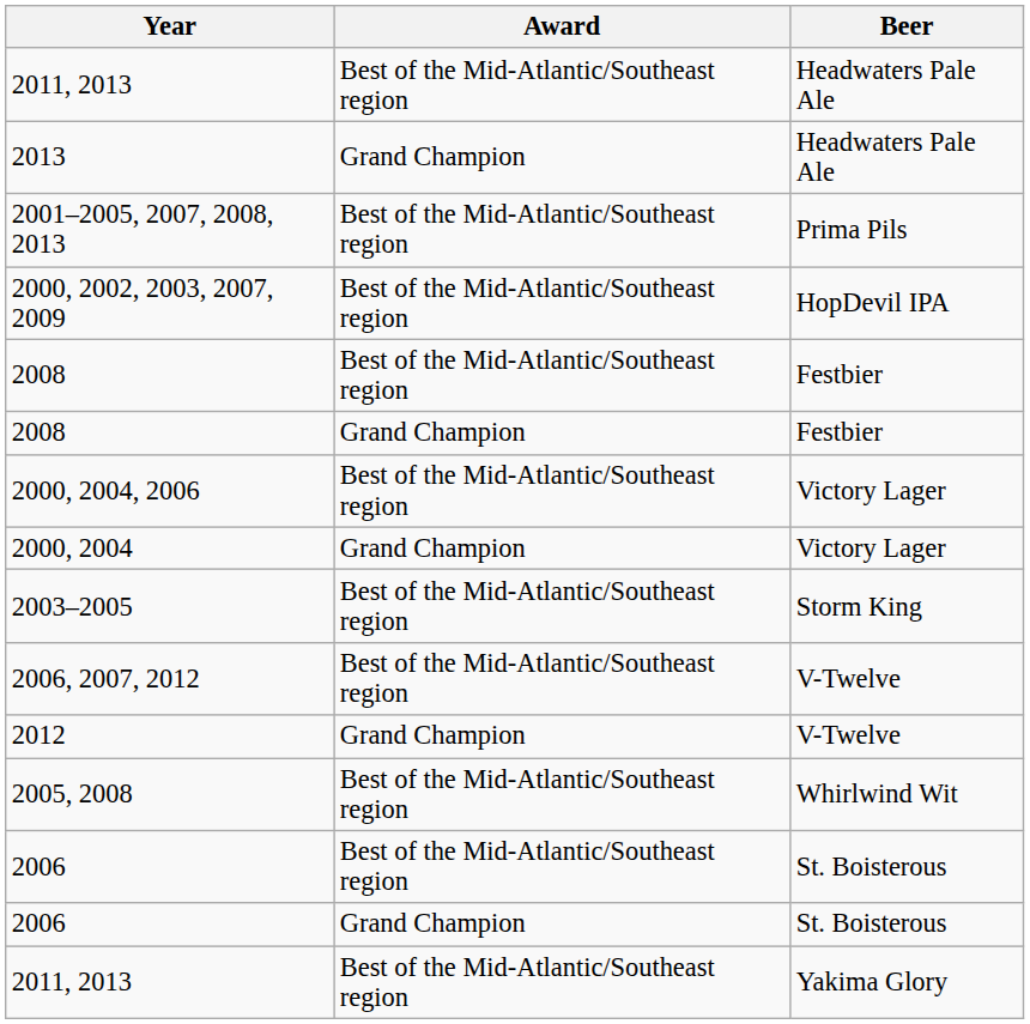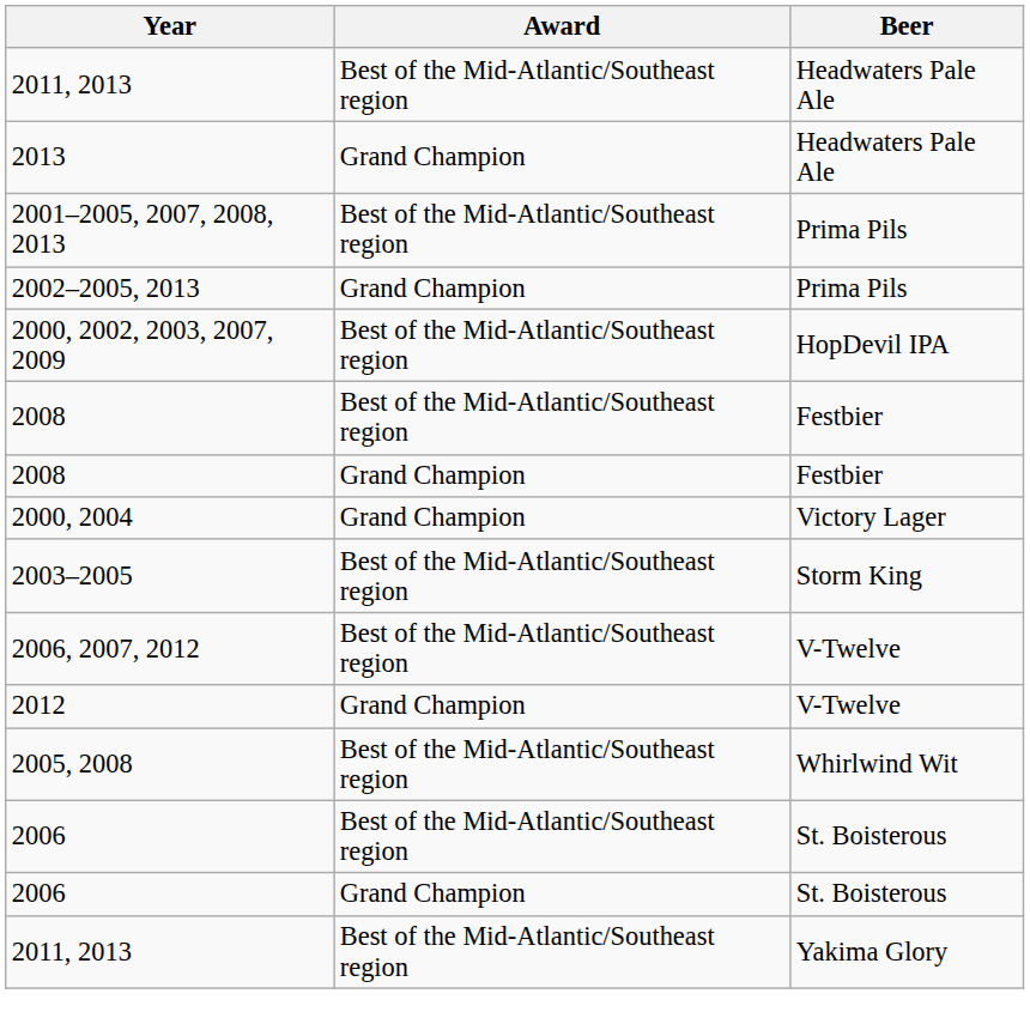 <table class="wikitable">
 <tr>
 <th>Year</th>
 <th>Award</th>
 <th>Beer</th>
 </tr>
 <tr>
 <td>2011, 2013</td>
 <td>Best of the Mid-Atlantic/Southeast region</td>
 <td>Headwaters Pale Ale</td>
 </tr>
 <tr>
 <td>2013</td>
 <td>Grand Champion</td>
 <td>Headwaters Pale Ale</td>
 </tr>
 <tr>
 <td>2001–2005, 2007, 2008, 2013</td>
 <td>Best of the Mid-Atlantic/Southeast region</td>
 <td>Prima Pils</td>
 </tr>
 <tr>
+<td>2002–2005, 2013</td>
+<td>Grand Champion</td>
+<td>Prima Pils</td>
+</tr>
+<tr>
 <td>2000, 2002, 2003, 2007, 2009</td>
 <td>Best of the Mid-Atlantic/Southeast region</td>
 <td>HopDevil IPA</td>
 </tr>
 <tr>
 <td>2008</td>
 <td>Best of the Mid-Atlantic/Southeast region</td>
 <td>Festbier</td>
 </tr>
 <tr>
 <td>2008</td>
 <td>Grand Champion</td>
 <td>Festbier</td>
-</tr>
-<tr>
-<td>2000, 2004, 2006</td>
-<td>Best of the Mid-Atlantic/Southeast region</td>
-<td>Victory Lager</td>
 </tr>
 <tr>
 <td>2000, 2004</td>
 <td>Grand Champion</td>
 <td>Victory Lager</td>
 </tr>
 <tr>
 <td>2003–2005</td>
 <td>Best of the Mid-Atlantic/Southeast region</td>
 <td>Storm King</td>
 </tr>
 <tr>
 <td>2006, 2007, 2012</td>
 <td>Best of the Mid-Atlantic/Southeast region</td>
 <td>V-Twelve</td>
 </tr>
 <tr>
 <td>2012</td>
 <td>Grand Champion</td>
 <td>V-Twelve</td>
 </tr>
 <tr>
 <td>2005, 2008</td>
 <td>Best of the Mid-Atlantic/Southeast region</td>
 <td>Whirlwind Wit</td>
 </tr>
 <tr>
 <td>2006</td>
 <td>Best of the Mid-Atlantic/Southeast region</td>
 <td>St. Boisterous</td>
 </tr>
 <tr>
 <td>2006</td>
 <td>Grand Champion</td>
 <td>St. Boisterous</td>
 </tr>
 <tr>
 <td>2011, 2013</td>
 <td>Best of the Mid-Atlantic/Southeast region</td>
 <td>Yakima Glory</td>
 </tr>
 </table>
